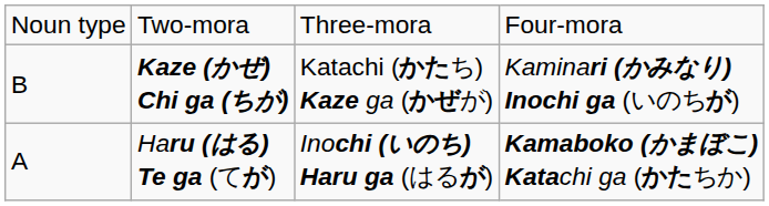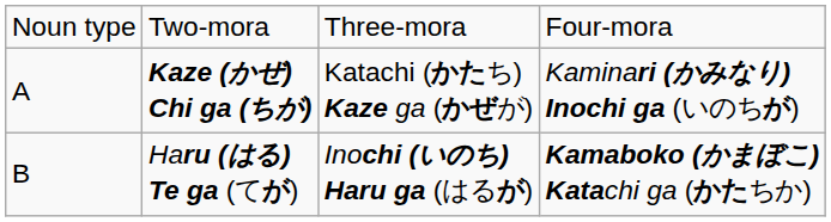 <table class="wikitable">
 <tr>
 <td>Noun type</td>
 <td>Two-mora</td>
 <td>Three-mora</td>
 <td>Four-mora</td>
 </tr>
 <tr>
-<td>B</td>
+<td>A</td>
 <td><strong><em>Ka<strong>ze<em>  (</strong>か<strong>ぜ)<br></em></strong>Chi<strong><em>  </em>ga<em> (</strong>ち<strong>が)</td>
 <td></em></strong>Kata</strong>chi</em>  (<strong>かた</strong>ち)<br><strong><em>Kaze</em></strong>  <em>ga</em> (<strong>かぜ</strong>が)</td>
 <td><em>Kamina<strong>ri<strong><em>  (かみな</strong>り<strong>)<br></em>Inochi </strong>ga</em></strong>  (いのち<strong>が</strong>)</td>
 </tr>
 <tr>
-<td>A</td>
+<td>B</td>
 <td><em>Ha<strong>ru<strong><em>  (は</strong>る<strong>)<br></em>Te </strong>ga</em></strong>  (て<strong>が</strong>)</td>
 <td><em>Ino<strong>chi<strong><em>  (いの</strong>ち<strong>)<br></em>Haru </strong>ga</em></strong>  (はる<strong>が</strong>)</td>
 <td><strong><em>Kama<strong>boko<em>  (</strong>かま<strong>ぼこ)<br></em></strong>Kata</strong>chi  ga</em> (<strong>かた</strong>ちか)</td>
 </tr>
 </table>
